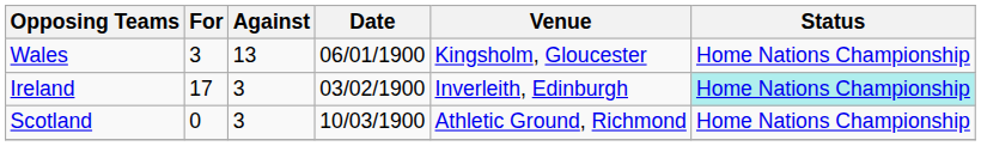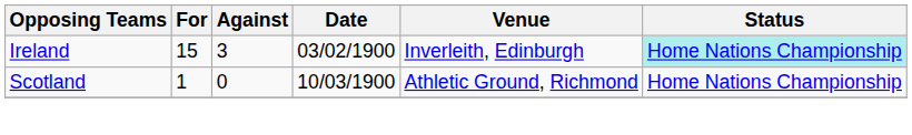 <table class="wikitable">
 <tr>
 <th>Opposing Teams</th>
 <th>For</th>
 <th>Against</th>
 <th>Date</th>
 <th>Venue</th>
 <th>Status</th>
 </tr>
 <tr>
-<td><a href='#'>Wales</a></td>
-<td>3</td>
-<td>13</td>
-<td>06/01/1900</td>
-<td><a href='#'>Kingsholm</a>, <a href='#'>Gloucester</a></td>
-<td><a href='#'>Home Nations Championship</a></td>
-</tr>
-<tr>
 <td><a href='#'>Ireland</a></td>
-<td>17</td>
+<td>15</td>
 <td>3</td>
 <td>03/02/1900</td>
 <td><a href='#'>Inverleith</a>, <a href='#'>Edinburgh</a></td>
 <td style="background: paleturquoise;"><a href='#'>Home Nations Championship</a></td>
 </tr>
 <tr>
 <td><a href='#'>Scotland</a></td>
+<td>1</td>
 <td>0</td>
-<td>3</td>
 <td>10/03/1900</td>
 <td><a href='#'>Athletic Ground</a>, <a href='#'>Richmond</a></td>
 <td><a href='#'>Home Nations Championship</a></td>
 </tr>
 <tr>
 </tr>
 </table>
